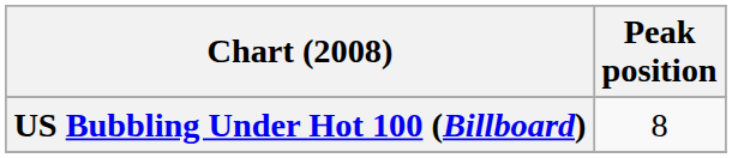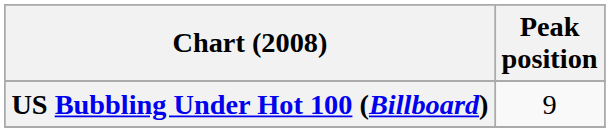 <table class="wikitable sortable plainrowheaders" style="text-align:center;">
 <tr>
 <th scope="col">Chart (2008)</th>
 <th scope="col">Peak<br>position</th>
 </tr>
 <tr>
 </tr>
 <tr>
 </tr>
 <tr>
 <th scope="row">US <a href='#'>Bubbling Under Hot 100</a> (<a href='#'><em>Billboard</em></a>)</th>
-<td align="center">8</td>
+<td align="center">9</td>
 </tr>
 <tr>
 </tr>
 </table>
